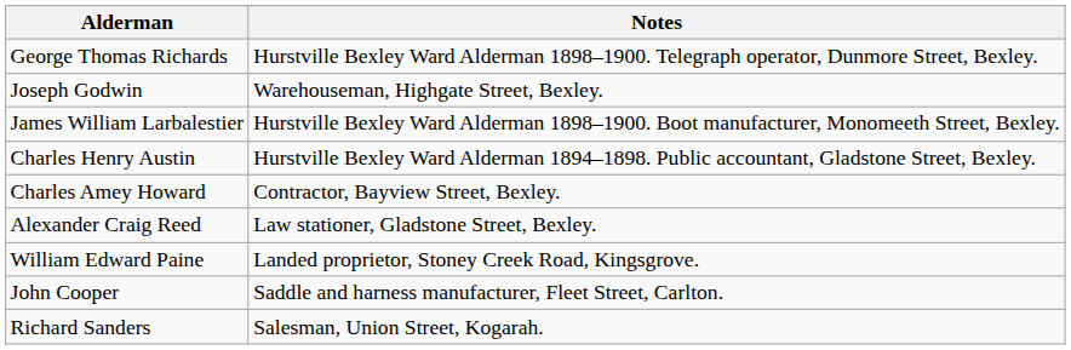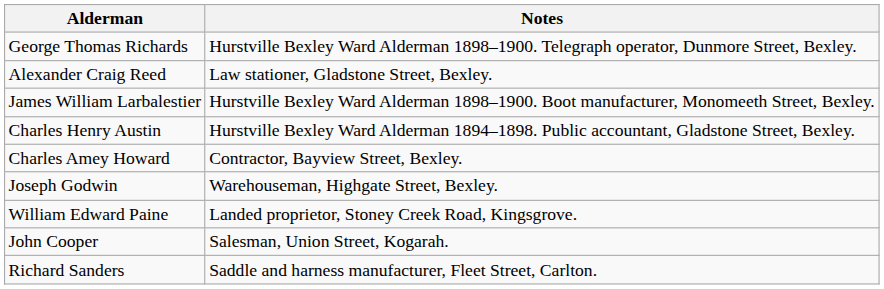 <table class="wikitable">
 <tr>
 <th>Alderman</th>
 <th>Notes</th>
 </tr>
 <tr>
 <td>George Thomas Richards</td>
 <td>Hurstville Bexley Ward Alderman 1898–1900. Telegraph operator, Dunmore Street, Bexley.</td>
 </tr>
 <tr>
-<td>Joseph Godwin</td>
-<td>Warehouseman, Highgate Street, Bexley.</td>
+<td>Alexander Craig Reed</td>
+<td>Law stationer, Gladstone Street, Bexley.</td>
 </tr>
 <tr>
 <td>James William Larbalestier</td>
 <td>Hurstville Bexley Ward Alderman 1898–1900. Boot manufacturer, Monomeeth Street, Bexley.</td>
 </tr>
 <tr>
 <td>Charles Henry Austin</td>
 <td>Hurstville Bexley Ward Alderman 1894–1898. Public accountant, Gladstone Street, Bexley.</td>
 </tr>
 <tr>
 <td>Charles Amey Howard</td>
 <td>Contractor, Bayview Street, Bexley.</td>
 </tr>
 <tr>
-<td>Alexander Craig Reed</td>
-<td>Law stationer, Gladstone Street, Bexley.</td>
+<td>Joseph Godwin</td>
+<td>Warehouseman, Highgate Street, Bexley.</td>
 </tr>
 <tr>
 <td>William Edward Paine</td>
 <td>Landed proprietor, Stoney Creek Road, Kingsgrove.</td>
 </tr>
 <tr>
 <td>John Cooper</td>
-<td>Saddle and harness manufacturer, Fleet Street, Carlton.</td>
+<td>Salesman, Union Street, Kogarah.</td>
 </tr>
 <tr>
 <td>Richard Sanders</td>
-<td>Salesman, Union Street, Kogarah.</td>
+<td>Saddle and harness manufacturer, Fleet Street, Carlton.</td>
 </tr>
 </table>
